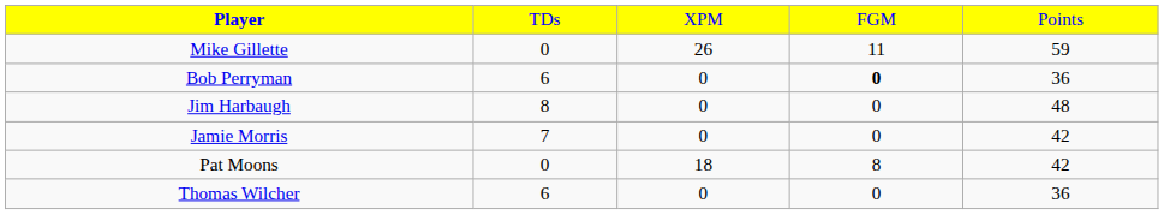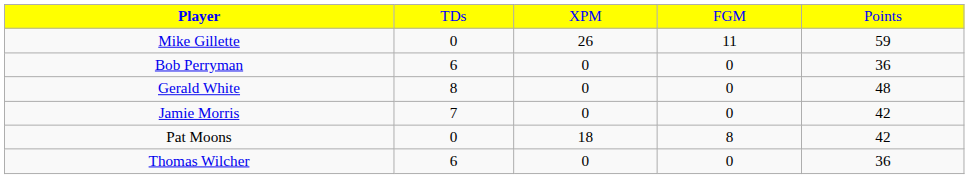 <table class="wikitable" width="80%">
 <tr align="center"  style="background:yellow;color:blue;">
 <td><strong>Player</strong></td>
 <td>TDs</td>
 <td>XPM</td>
 <td>FGM</td>
 <td>Points</td>
 </tr>
 <tr align="center" bgcolor="">
 <td><a href='#'>Mike Gillette</a></td>
 <td>0</td>
 <td>26</td>
 <td>11</td>
 <td>59</td>
 </tr>
 <tr align="center" bgcolor="">
 <td><a href='#'>Bob Perryman</a></td>
 <td>6</td>
 <td>0</td>
-<td><strong>0</strong></td>
+<td>0</td>
 <td>36</td>
 </tr>
 <tr align="center" bgcolor="">
-<td><a href='#'>Jim Harbaugh</a></td>
+<td><a href='#'>Gerald White</a></td>
 <td>8</td>
 <td>0</td>
 <td>0</td>
 <td>48</td>
 </tr>
 <tr align="center" bgcolor="">
 <td><a href='#'>Jamie Morris</a></td>
 <td>7</td>
 <td>0</td>
 <td>0</td>
 <td>42</td>
 </tr>
 <tr align="center" bgcolor="">
 <td>Pat Moons</td>
 <td>0</td>
 <td>18</td>
 <td>8</td>
 <td>42</td>
 </tr>
 <tr align="center" bgcolor="">
 <td><a href='#'>Thomas Wilcher</a></td>
 <td>6</td>
 <td>0</td>
 <td>0</td>
 <td>36</td>
 </tr>
 </table>
